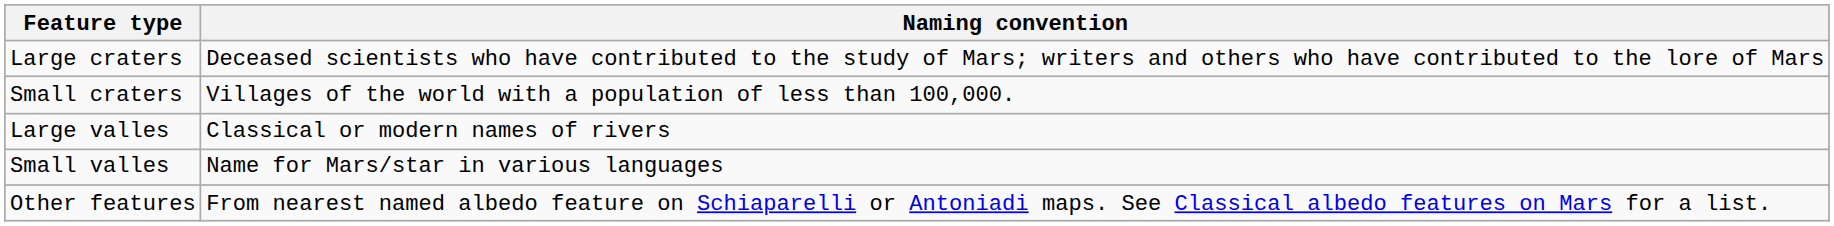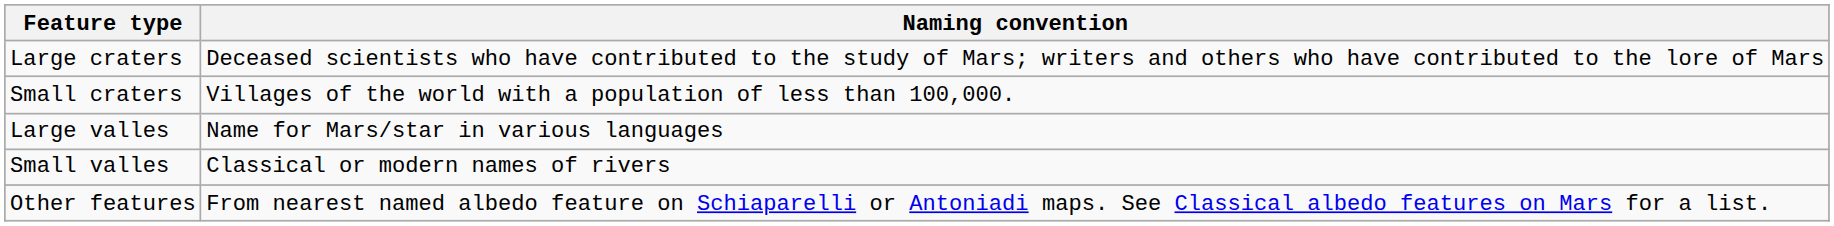 <table class="wikitable">
 <tr>
 <th>Feature type</th>
 <th>Naming convention</th>
 </tr>
 <tr>
 <td>Large craters</td>
 <td>Deceased scientists who have contributed to the study of Mars; writers and others who have contributed to the lore of Mars</td>
 </tr>
 <tr>
 <td>Small craters</td>
 <td>Villages of the world with a population of less than 100,000.</td>
 </tr>
 <tr>
 <td>Large valles</td>
-<td>Classical or modern names of rivers</td>
+<td>Name for Mars/star in various languages</td>
 </tr>
 <tr>
 <td>Small valles</td>
-<td>Name for Mars/star in various languages</td>
+<td>Classical or modern names of rivers</td>
 </tr>
 <tr>
 <td>Other features</td>
 <td>From nearest named albedo feature on <a href='#'>Schiaparelli</a> or <a href='#'>Antoniadi</a> maps. See <a href='#'>Classical albedo features on Mars</a> for a list.</td>
 </tr>
 </table>
